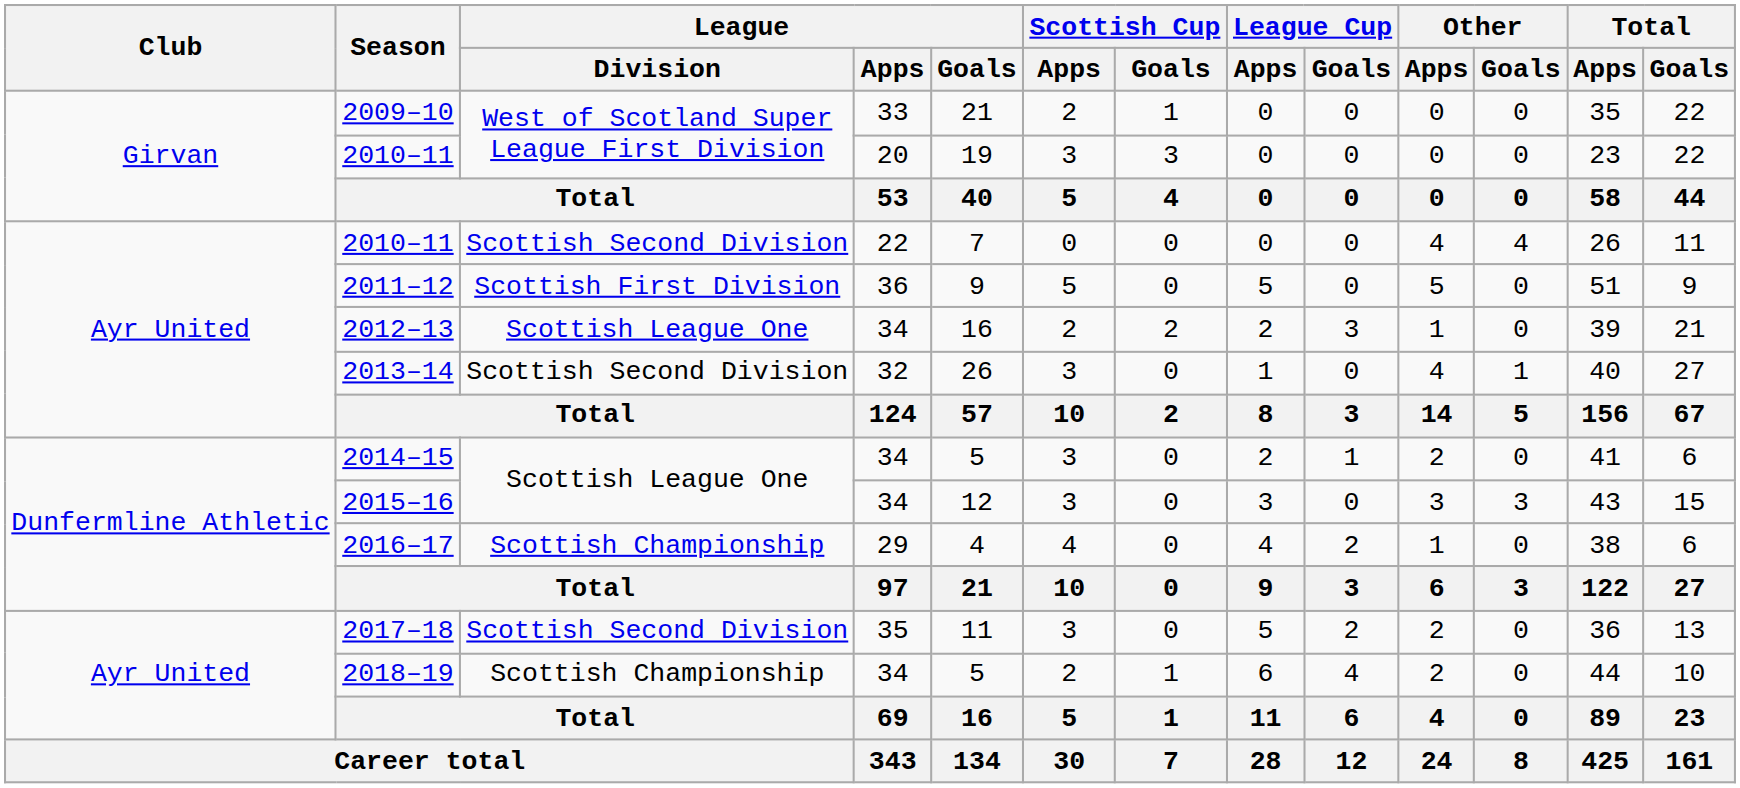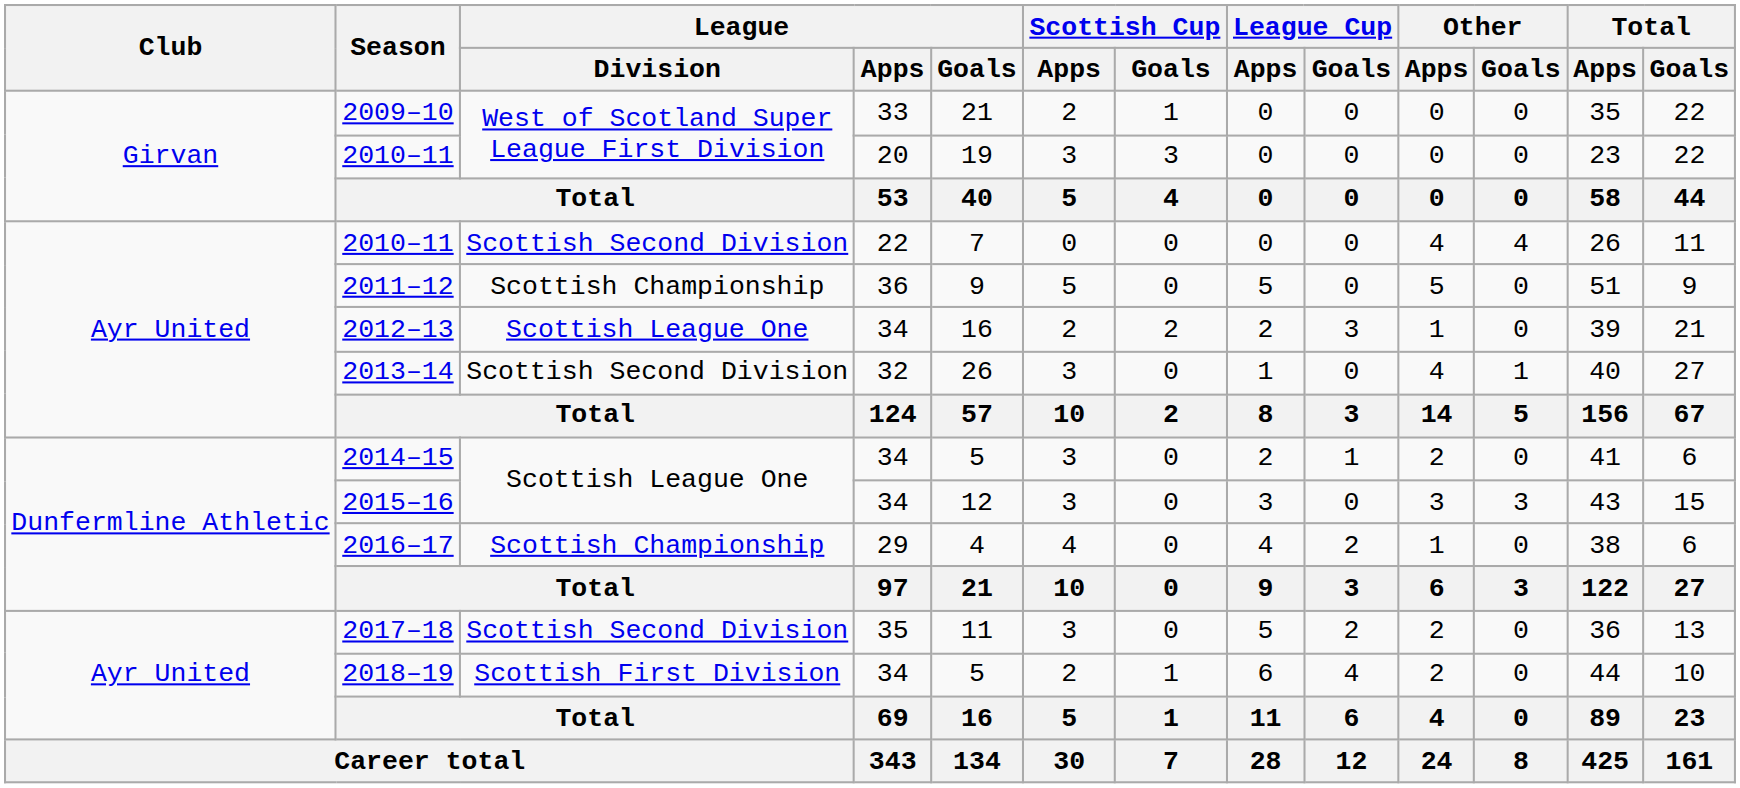 <table class="wikitable" style="text-align: center">
 <tr>
 <th rowspan="2">Club</th>
 <th rowspan="2">Season</th>
 <th colspan="3">League</th>
 <th colspan="2"><a href='#'>Scottish Cup</a></th>
 <th colspan="2"><a href='#'>League Cup</a></th>
 <th colspan="2">Other</th>
 <th colspan="2">Total</th>
 </tr>
 <tr>
 <th>Division</th>
 <th>Apps</th>
 <th>Goals</th>
 <th>Apps</th>
 <th>Goals</th>
 <th>Apps</th>
 <th>Goals</th>
 <th>Apps</th>
 <th>Goals</th>
 <th>Apps</th>
 <th>Goals</th>
 </tr>
 <tr>
 <td rowspan="3"><a href='#'>Girvan</a></td>
 <td><a href='#'>2009–10</a></td>
 <td rowspan="2"><a href='#'>West of Scotland Super<br>League First Division</a></td>
 <td>33</td>
 <td>21</td>
 <td>2</td>
 <td>1</td>
 <td>0</td>
 <td>0</td>
 <td>0</td>
 <td>0</td>
 <td>35</td>
 <td>22</td>
 </tr>
 <tr>
 <td><a href='#'>2010–11</a></td>
 <td>20</td>
 <td>19</td>
 <td>3</td>
 <td>3</td>
 <td>0</td>
 <td>0</td>
 <td>0</td>
 <td>0</td>
 <td>23</td>
 <td>22</td>
 </tr>
 <tr>
 <th colspan="2">Total</th>
 <th>53</th>
 <th>40</th>
 <th>5</th>
 <th>4</th>
 <th>0</th>
 <th>0</th>
 <th>0</th>
 <th>0</th>
 <th>58</th>
 <th>44</th>
 </tr>
 <tr>
 <td rowspan="5"><a href='#'>Ayr United</a></td>
 <td><a href='#'>2010–11</a></td>
 <td><a href='#'>Scottish Second Division</a></td>
 <td>22</td>
 <td>7</td>
 <td>0</td>
 <td>0</td>
 <td>0</td>
 <td>0</td>
 <td>4</td>
 <td>4</td>
 <td>26</td>
 <td>11</td>
 </tr>
 <tr>
 <td><a href='#'>2011–12</a></td>
-<td><a href='#'>Scottish First Division</a></td>
+<td>Scottish Championship</td>
 <td>36</td>
 <td>9</td>
 <td>5</td>
 <td>0</td>
 <td>5</td>
 <td>0</td>
 <td>5</td>
 <td>0</td>
 <td>51</td>
 <td>9</td>
 </tr>
 <tr>
 <td><a href='#'>2012–13</a></td>
 <td><a href='#'>Scottish League One</a></td>
 <td>34</td>
 <td>16</td>
 <td>2</td>
 <td>2</td>
 <td>2</td>
 <td>3</td>
 <td>1</td>
 <td>0</td>
 <td>39</td>
 <td>21</td>
 </tr>
 <tr>
 <td><a href='#'>2013–14</a></td>
 <td>Scottish Second Division</td>
 <td>32</td>
 <td>26</td>
 <td>3</td>
 <td>0</td>
 <td>1</td>
 <td>0</td>
 <td>4</td>
 <td>1</td>
 <td>40</td>
 <td>27</td>
 </tr>
 <tr>
 <th colspan="2">Total</th>
 <th>124</th>
 <th>57</th>
 <th>10</th>
 <th>2</th>
 <th>8</th>
 <th>3</th>
 <th>14</th>
 <th>5</th>
 <th>156</th>
 <th>67</th>
 </tr>
 <tr>
 <td rowspan="4"><a href='#'>Dunfermline Athletic</a></td>
 <td><a href='#'>2014–15</a></td>
 <td rowspan="2">Scottish League One</td>
 <td>34</td>
 <td>5</td>
 <td>3</td>
 <td>0</td>
 <td>2</td>
 <td>1</td>
 <td>2</td>
 <td>0</td>
 <td>41</td>
 <td>6</td>
 </tr>
 <tr>
 <td><a href='#'>2015–16</a></td>
 <td>34</td>
 <td>12</td>
 <td>3</td>
 <td>0</td>
 <td>3</td>
 <td>0</td>
 <td>3</td>
 <td>3</td>
 <td>43</td>
 <td>15</td>
 </tr>
 <tr>
 <td><a href='#'>2016–17</a></td>
 <td><a href='#'>Scottish Championship</a></td>
 <td>29</td>
 <td>4</td>
 <td>4</td>
 <td>0</td>
 <td>4</td>
 <td>2</td>
 <td>1</td>
 <td>0</td>
 <td>38</td>
 <td>6</td>
 </tr>
 <tr>
 <th colspan="2">Total</th>
 <th>97</th>
 <th>21</th>
 <th>10</th>
 <th>0</th>
 <th>9</th>
 <th>3</th>
 <th>6</th>
 <th>3</th>
 <th>122</th>
 <th>27</th>
 </tr>
 <tr>
 <td rowspan=3><a href='#'>Ayr United</a></td>
 <td><a href='#'>2017–18</a></td>
 <td><a href='#'>Scottish Second Division</a></td>
 <td>35</td>
 <td>11</td>
 <td>3</td>
 <td>0</td>
 <td>5</td>
 <td>2</td>
 <td>2</td>
 <td>0</td>
 <td>36</td>
 <td>13</td>
 </tr>
 <tr>
 <td><a href='#'>2018–19</a></td>
-<td>Scottish Championship</td>
+<td><a href='#'>Scottish First Division</a></td>
 <td>34</td>
 <td>5</td>
 <td>2</td>
 <td>1</td>
 <td>6</td>
 <td>4</td>
 <td>2</td>
 <td>0</td>
 <td>44</td>
 <td>10</td>
 </tr>
 <tr>
 <th colspan=2>Total</th>
 <th>69</th>
 <th>16</th>
 <th>5</th>
 <th>1</th>
 <th>11</th>
 <th>6</th>
 <th>4</th>
 <th>0</th>
 <th>89</th>
 <th>23</th>
 </tr>
 <tr>
 <th colspan="3">Career total</th>
 <th>343</th>
 <th>134</th>
 <th>30</th>
 <th>7</th>
 <th>28</th>
 <th>12</th>
 <th>24</th>
 <th>8</th>
 <th>425</th>
 <th>161</th>
 </tr>
 </table>
